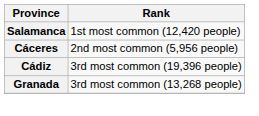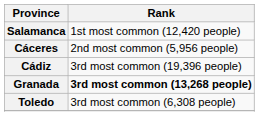 <table class="wikitable">
 <tr>
 <th>Province</th>
 <th>Rank</th>
 </tr>
 <tr>
 <th>Salamanca</th>
 <td>1st most common (12,420 people)</td>
 </tr>
 <tr>
 <th>Cáceres</th>
 <td>2nd most common (5,956 people)</td>
 </tr>
 <tr>
 <th>Cádiz</th>
 <td>3rd most common (19,396 people)</td>
 </tr>
 <tr>
 <th>Granada</th>
-<td>3rd most common (13,268 people)</td>
+<td><strong>3rd most common (13,268 people)</strong></td>
+</tr>
+<tr>
+<th>Toledo</th>
+<td>3rd most common (6,308 people)</td>
 </tr>
 <tr>
 </tr>
 <tr>
 </tr>
 </table>
